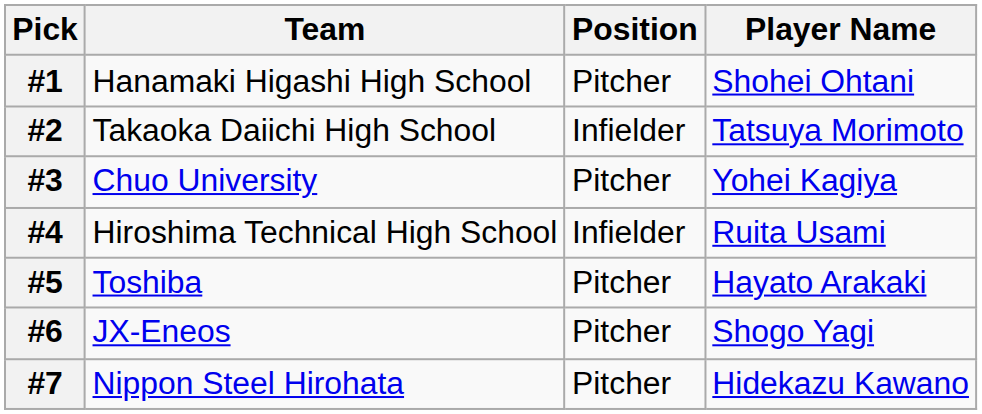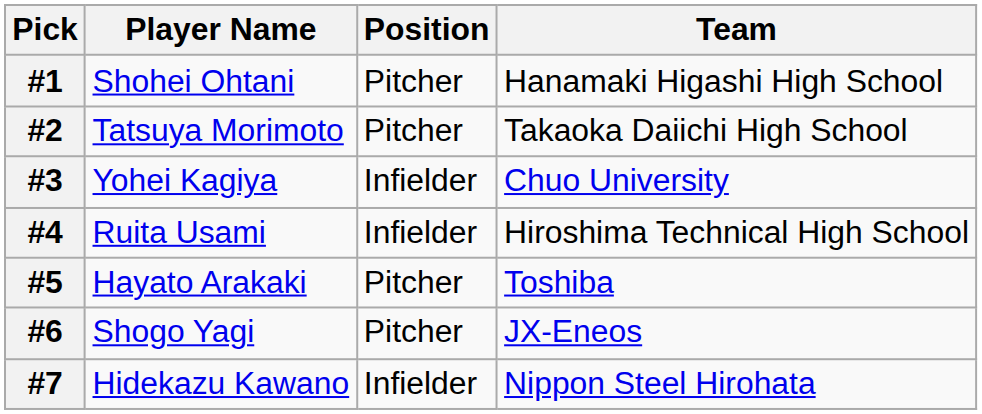 <table class="wikitable">
 <tr>
 <th>Pick</th>
+<th>Player Name</th>
+<th>Position</th>
 <th>Team</th>
-<th>Position</th>
-<th>Player Name</th>
 </tr>
 <tr>
 <th>#1</th>
+<td><a href='#'>Shohei Ohtani</a></td>
+<td>Pitcher</td>
 <td>Hanamaki Higashi High School</td>
-<td>Pitcher</td>
-<td><a href='#'>Shohei Ohtani</a></td>
 </tr>
 <tr>
 <th>#2</th>
+<td><a href='#'>Tatsuya Morimoto</a></td>
+<td>Pitcher</td>
 <td>Takaoka Daiichi High School</td>
-<td>Infielder</td>
-<td><a href='#'>Tatsuya Morimoto</a></td>
 </tr>
 <tr>
 <th>#3</th>
+<td><a href='#'>Yohei Kagiya</a></td>
+<td>Infielder</td>
 <td><a href='#'>Chuo University</a></td>
-<td>Pitcher</td>
-<td><a href='#'>Yohei Kagiya</a></td>
 </tr>
 <tr>
 <th>#4</th>
+<td><a href='#'>Ruita Usami</a></td>
+<td>Infielder</td>
 <td>Hiroshima Technical High School</td>
-<td>Infielder</td>
-<td><a href='#'>Ruita Usami</a></td>
 </tr>
 <tr>
 <th>#5</th>
+<td><a href='#'>Hayato Arakaki</a></td>
+<td>Pitcher</td>
 <td><a href='#'>Toshiba</a></td>
-<td>Pitcher</td>
-<td><a href='#'>Hayato Arakaki</a></td>
 </tr>
 <tr>
 <th>#6</th>
+<td><a href='#'>Shogo Yagi</a></td>
+<td>Pitcher</td>
 <td><a href='#'>JX-Eneos</a></td>
-<td>Pitcher</td>
-<td><a href='#'>Shogo Yagi</a></td>
 </tr>
 <tr>
 <th>#7</th>
+<td><a href='#'>Hidekazu Kawano</a></td>
+<td>Infielder</td>
 <td><a href='#'>Nippon Steel Hirohata</a></td>
-<td>Pitcher</td>
-<td><a href='#'>Hidekazu Kawano</a></td>
 </tr>
 </table>
